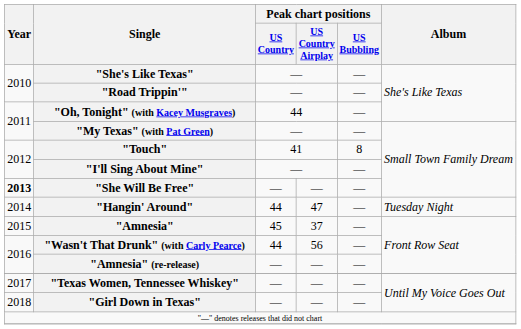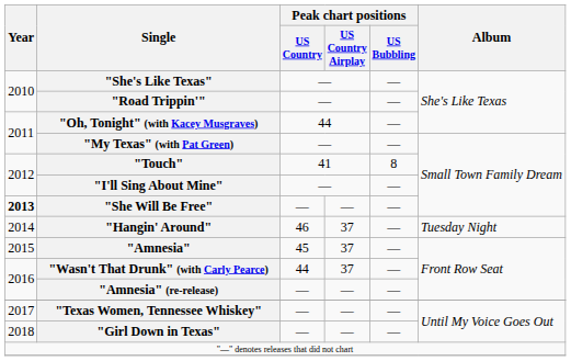 <table class="wikitable plainrowheaders" style="text-align:center;">
 <tr>
 <th rowspan="2">Year</th>
 <th rowspan="2" style="width:18em;">Single</th>
 <th colspan="3">Peak chart positions</th>
 <th rowspan="2">Album</th>
 </tr>
 <tr style="font-size:smaller;">
 <th width="45"><a href='#'>US Country</a><br></th>
 <th width="45"><a href='#'>US Country Airplay</a><br></th>
 <th width="45"><a href='#'>US Bubbling</a><br></th>
 </tr>
 <tr>
 <td rowspan="2">2010</td>
 <th scope="row">"She's Like Texas"</th>
 <td colspan="2">—</td>
 <td>—</td>
 <td align="left" rowspan="3"><em>She's Like Texas</em></td>
 </tr>
 <tr>
 <th scope="row">"Road Trippin'"</th>
 <td colspan="2">—</td>
 <td>—</td>
 </tr>
 <tr>
 <td rowspan="2">2011</td>
 <th scope="row">"Oh, Tonight" <small>(with <a href='#'>Kacey Musgraves</a>)</small></th>
 <td colspan="2">44</td>
 <td>—</td>
 </tr>
 <tr>
 <th scope="row">"My Texas" <small>(with <a href='#'>Pat Green</a>)</small></th>
 <td colspan="2">—</td>
 <td>—</td>
 <td align="left" rowspan="4"><em>Small Town Family Dream</em></td>
 </tr>
 <tr>
 <td rowspan="2">2012</td>
 <th scope="row">"Touch"</th>
 <td colspan="2">41</td>
 <td>8</td>
 </tr>
 <tr>
 <th scope="row">"I'll Sing About Mine"</th>
 <td colspan="2">—</td>
 <td>—</td>
 </tr>
 <tr>
 <td><strong>2013</strong></td>
 <th scope="row">"She Will Be Free"</th>
 <td>—</td>
 <td>—</td>
 <td>—</td>
 </tr>
 <tr>
 <td>2014</td>
 <th scope="row">"Hangin' Around"</th>
-<td>44</td>
-<td>47</td>
+<td>46</td>
+<td>37</td>
 <td>—</td>
 <td align="left"><em>Tuesday Night</em></td>
 </tr>
 <tr>
 <td>2015</td>
 <th scope="row">"Amnesia"</th>
 <td>45</td>
 <td>37</td>
 <td>—</td>
 <td align="left" rowspan="3"><em>Front Row Seat</em></td>
 </tr>
 <tr>
 <td rowspan="2">2016</td>
 <th scope="row">"Wasn't That Drunk" <small>(with <a href='#'>Carly Pearce</a>)</small></th>
 <td>44</td>
-<td>56</td>
+<td>37</td>
 <td>—</td>
 </tr>
 <tr>
 <th scope="row">"Amnesia" <small>(re-release)</small></th>
 <td>—</td>
 <td>—</td>
 <td>—</td>
 </tr>
 <tr>
 </tr>
 <tr>
 <td>2017</td>
 <th scope="row">"Texas Women, Tennessee Whiskey"</th>
 <td>—</td>
 <td>—</td>
 <td>—</td>
 <td align="left" rowspan="2"><em>Until My Voice Goes Out</em></td>
 </tr>
 <tr>
 <td>2018</td>
 <th scope="row">"Girl Down in Texas"</th>
 <td>—</td>
 <td>—</td>
 <td>—</td>
 </tr>
 <tr>
 <td colspan="6" style="font-size:8pt">"—" denotes releases that did not chart</td>
 </tr>
 <tr>
 </tr>
 </table>
